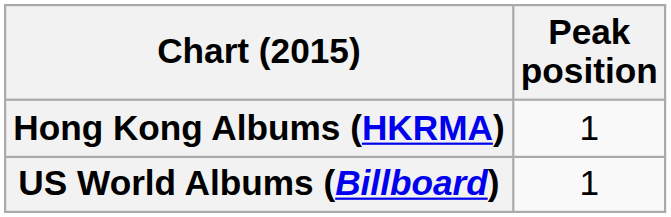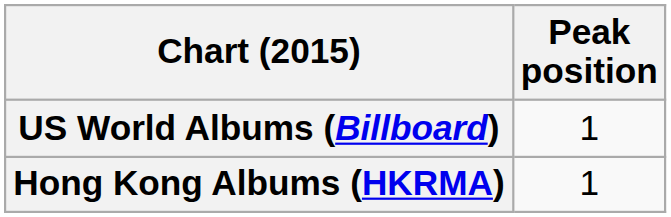 <table class="wikitable plainrowheaders sortable">
 <tr>
 <th>Chart (2015)</th>
 <th>Peak<br>position</th>
 </tr>
 <tr>
+<th scope="row">US World Albums (<em><a href='#'>Billboard</a></em>)</th>
+<td align="center">1</td>
+</tr>
+<tr>
 <th scope="row">Hong Kong Albums (<a href='#'>HKRMA</a>)</th>
 <td align="center">1</td>
 </tr>
-<tr>
-<th scope="row">US World Albums (<em><a href='#'>Billboard</a></em>)</th>
-<td align="center">1</td>
-</tr>
 </table>
